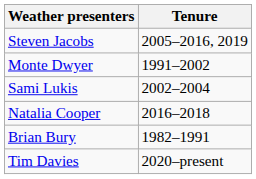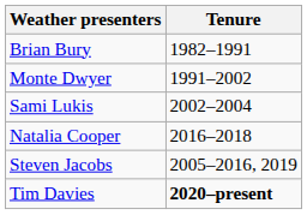 <table class="wikitable">
 <tr>
 <th>Weather presenters</th>
 <th>Tenure</th>
 </tr>
 <tr>
-<td><a href='#'>Steven Jacobs</a></td>
-<td>2005–2016, 2019</td>
+<td><a href='#'>Brian Bury</a></td>
+<td>1982–1991</td>
 </tr>
 <tr>
 <td><a href='#'>Monte Dwyer</a></td>
 <td>1991–2002</td>
 </tr>
 <tr>
 <td><a href='#'>Sami Lukis</a></td>
 <td>2002–2004</td>
 </tr>
 <tr>
 <td><a href='#'>Natalia Cooper</a></td>
 <td>2016–2018</td>
 </tr>
 <tr>
-<td><a href='#'>Brian Bury</a></td>
-<td>1982–1991</td>
+<td><a href='#'>Steven Jacobs</a></td>
+<td>2005–2016, 2019</td>
 </tr>
 <tr>
 <td><a href='#'>Tim Davies</a></td>
-<td>2020–present</td>
+<td><strong>2020–present</strong></td>
 </tr>
 </table>
